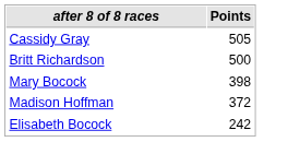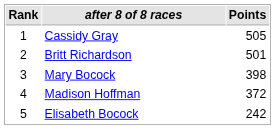 <table cellspacing="1" cellpadding="3" style="border:1px solid #aaa; font-size:86%;">
 <tr style="background:#e4e4e4;">
+<th style="border-bottom:1px solid #aaa; width:10px;">Rank</th>
 <th style="border-bottom:1px solid #aaa; width:200px; white-space:nowrap;"><em>after 8 of 8 races</em></th>
 <th style="border-bottom:1px solid #aaa; width:20px;">Points</th>
 </tr>
 <tr>
+<td style="text-align:center;">1</td>
 <td> <a href='#'>Cassidy Gray</a></td>
 <td align="right">505</td>
 </tr>
 <tr>
+<td style="text-align:center;">2</td>
 <td> <a href='#'>Britt Richardson</a></td>
-<td align="right">500</td>
+<td align="right">501</td>
 </tr>
 <tr>
+<td style="text-align:center;">3</td>
 <td> <a href='#'>Mary Bocock</a></td>
 <td align="right">398</td>
 </tr>
 <tr>
+<td style="text-align:center;">4</td>
 <td> <a href='#'>Madison Hoffman</a></td>
 <td align="right">372</td>
 </tr>
 <tr>
+<td style="text-align:center;">5</td>
 <td> <a href='#'>Elisabeth Bocock</a></td>
 <td align="right">242</td>
 </tr>
 </table>
